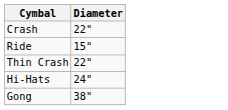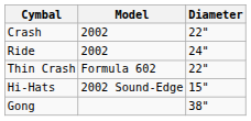 <table class="wikitable">
 <tr>
 <th>Cymbal</th>
+<th>Model</th>
 <th>Diameter</th>
 </tr>
 <tr>
 <td>Crash</td>
+<td>2002</td>
 <td>22"</td>
 </tr>
 <tr>
 <td>Ride</td>
-<td>15"</td>
+<td>2002</td>
+<td>24"</td>
 </tr>
 <tr>
 <td>Thin Crash</td>
+<td>Formula 602</td>
 <td>22"</td>
 </tr>
 <tr>
 <td>Hi-Hats</td>
-<td>24"</td>
+<td>2002 Sound-Edge</td>
+<td>15"</td>
 </tr>
 <tr>
 <td>Gong</td>
+<td></td>
 <td>38"</td>
 </tr>
 </table>
